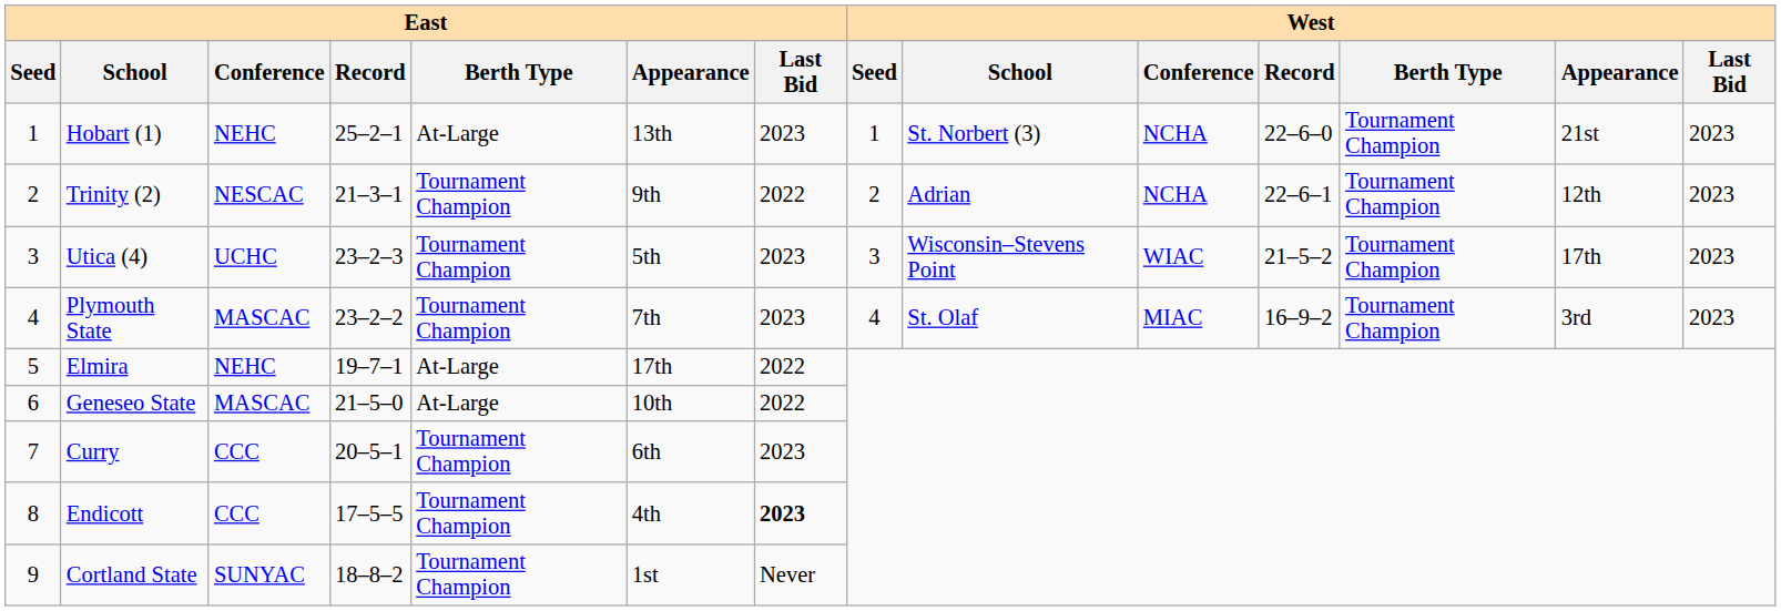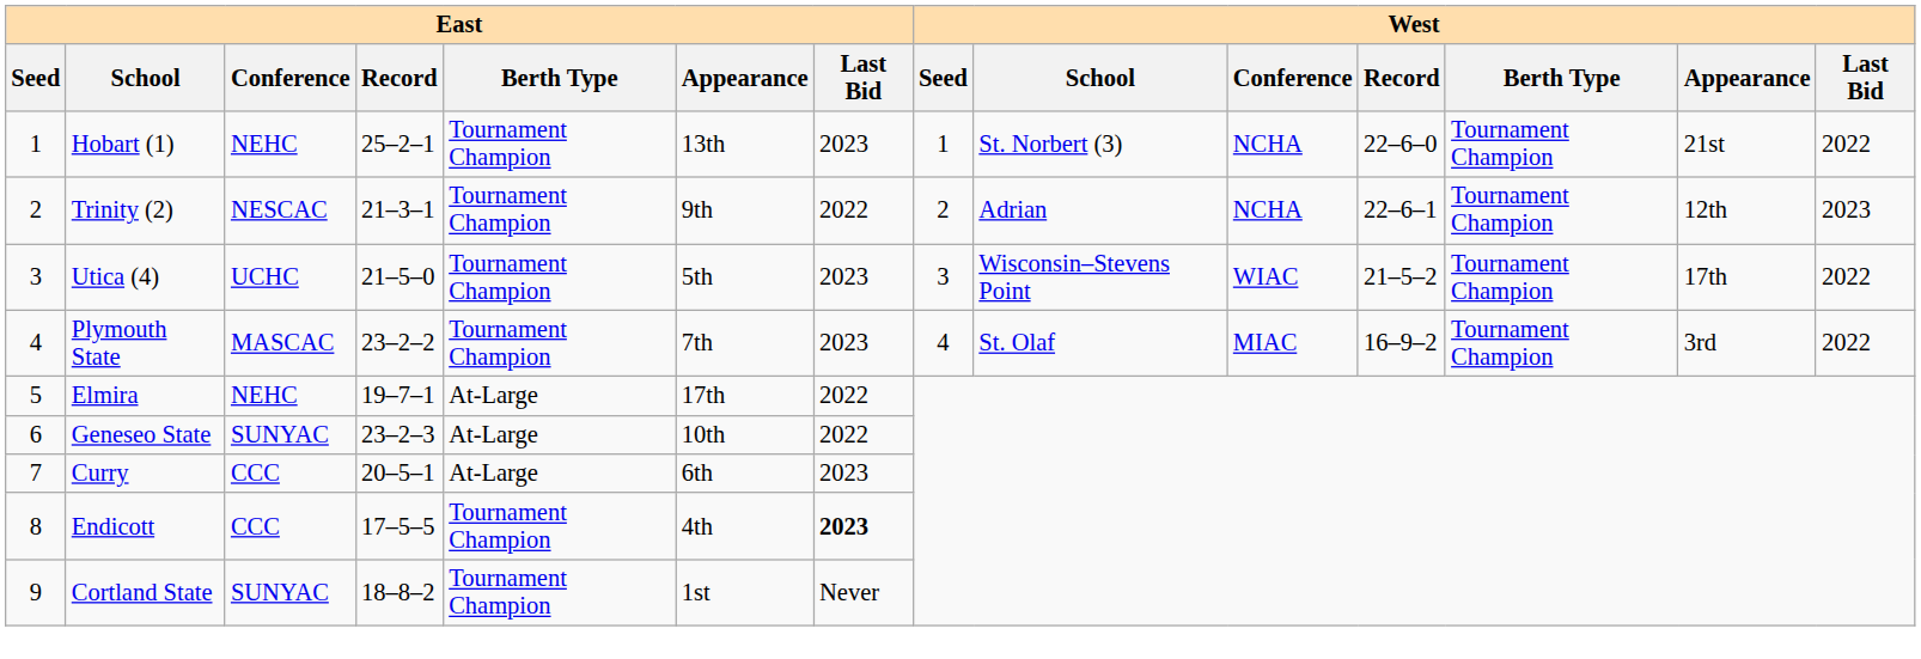 <table class="wikitable">
 <tr>
 <th colspan="7" style="background:#ffdead;">East</th>
 <th colspan="7" style="background:#ffdead;">West</th>
 </tr>
 <tr>
 <th>Seed</th>
 <th>School</th>
 <th>Conference</th>
 <th>Record</th>
 <th>Berth Type</th>
 <th>Appearance</th>
 <th>Last Bid</th>
 <th>Seed</th>
 <th>School</th>
 <th>Conference</th>
 <th>Record</th>
 <th>Berth Type</th>
 <th>Appearance</th>
 <th>Last Bid</th>
 </tr>
 <tr>
 <td align=center>1</td>
 <td><a href='#'>Hobart</a> (1)</td>
 <td><a href='#'>NEHC</a></td>
 <td>25–2–1</td>
-<td>At-Large</td>
+<td><a href='#'>Tournament Champion</a></td>
 <td>13th</td>
 <td>2023</td>
 <td align=center>1</td>
 <td><a href='#'>St. Norbert</a> (3)</td>
 <td><a href='#'>NCHA</a></td>
 <td>22–6–0</td>
 <td><a href='#'>Tournament Champion</a></td>
 <td>21st</td>
-<td>2023</td>
+<td>2022</td>
 </tr>
 <tr>
 <td align=center>2</td>
 <td><a href='#'>Trinity</a> (2)</td>
 <td><a href='#'>NESCAC</a></td>
 <td>21–3–1</td>
 <td><a href='#'>Tournament Champion</a></td>
 <td>9th</td>
 <td>2022</td>
 <td align=center>2</td>
 <td><a href='#'>Adrian</a></td>
 <td><a href='#'>NCHA</a></td>
 <td>22–6–1</td>
 <td><a href='#'>Tournament Champion</a></td>
 <td>12th</td>
 <td>2023</td>
 </tr>
 <tr>
 <td align=center>3</td>
 <td><a href='#'>Utica</a> (4)</td>
 <td><a href='#'>UCHC</a></td>
-<td>23–2–3</td>
+<td>21–5–0</td>
 <td><a href='#'>Tournament Champion</a></td>
 <td>5th</td>
 <td>2023</td>
 <td align=center>3</td>
 <td><a href='#'>Wisconsin–Stevens Point</a></td>
 <td><a href='#'>WIAC</a></td>
 <td>21–5–2</td>
 <td><a href='#'>Tournament Champion</a></td>
 <td>17th</td>
-<td>2023</td>
+<td>2022</td>
 </tr>
 <tr>
 <td align=center>4</td>
 <td><a href='#'>Plymouth State</a></td>
 <td><a href='#'>MASCAC</a></td>
 <td>23–2–2</td>
 <td><a href='#'>Tournament Champion</a></td>
 <td>7th</td>
 <td>2023</td>
 <td align=center>4</td>
 <td><a href='#'>St. Olaf</a></td>
 <td><a href='#'>MIAC</a></td>
 <td>16–9–2</td>
 <td><a href='#'>Tournament Champion</a></td>
 <td>3rd</td>
-<td>2023</td>
+<td>2022</td>
 </tr>
 <tr>
 <td align=center>5</td>
 <td><a href='#'>Elmira</a></td>
 <td><a href='#'>NEHC</a></td>
 <td>19–7–1</td>
 <td>At-Large</td>
 <td>17th</td>
 <td>2022</td>
 </tr>
 <tr>
 <td align=center>6</td>
 <td><a href='#'>Geneseo State</a></td>
-<td><a href='#'>MASCAC</a></td>
-<td>21–5–0</td>
+<td><a href='#'>SUNYAC</a></td>
+<td>23–2–3</td>
 <td>At-Large</td>
 <td>10th</td>
 <td>2022</td>
 </tr>
 <tr>
 <td align=center>7</td>
 <td><a href='#'>Curry</a></td>
 <td><a href='#'>CCC</a></td>
 <td>20–5–1</td>
-<td><a href='#'>Tournament Champion</a></td>
+<td>At-Large</td>
 <td>6th</td>
 <td>2023</td>
 </tr>
 <tr>
 <td align=center>8</td>
 <td><a href='#'>Endicott</a></td>
 <td><a href='#'>CCC</a></td>
 <td>17–5–5</td>
 <td><a href='#'>Tournament Champion</a></td>
 <td>4th</td>
 <td><strong>2023</strong></td>
 </tr>
 <tr>
 <td align=center>9</td>
 <td><a href='#'>Cortland State</a></td>
 <td><a href='#'>SUNYAC</a></td>
 <td>18–8–2</td>
 <td><a href='#'>Tournament Champion</a></td>
 <td>1st</td>
 <td>Never</td>
 </tr>
 </table>
